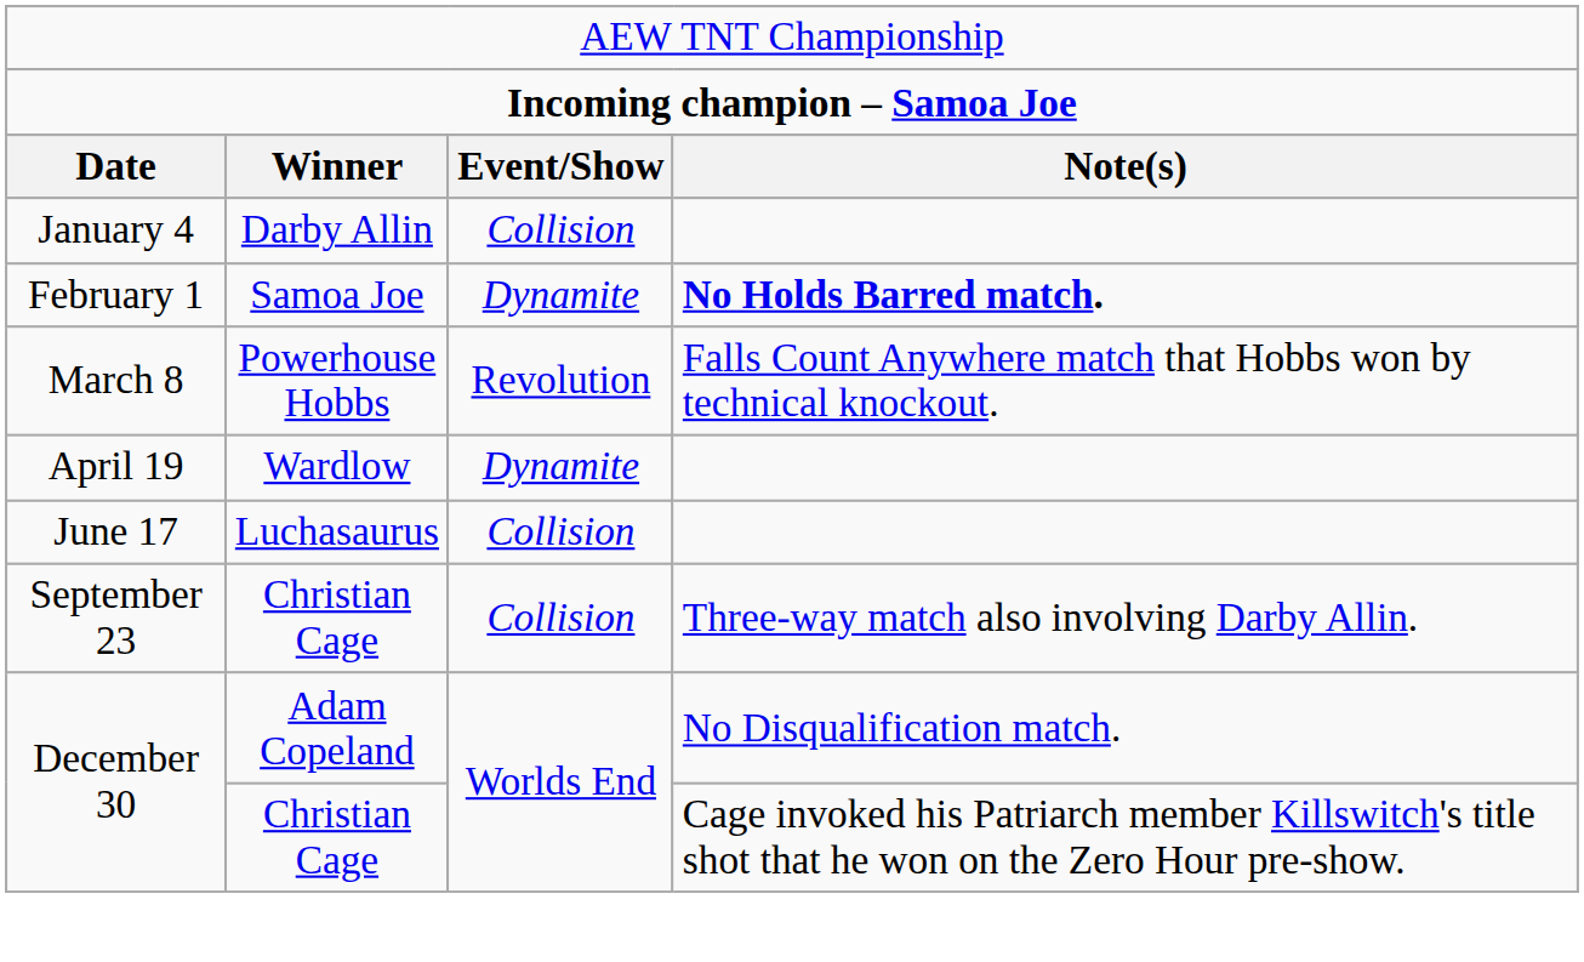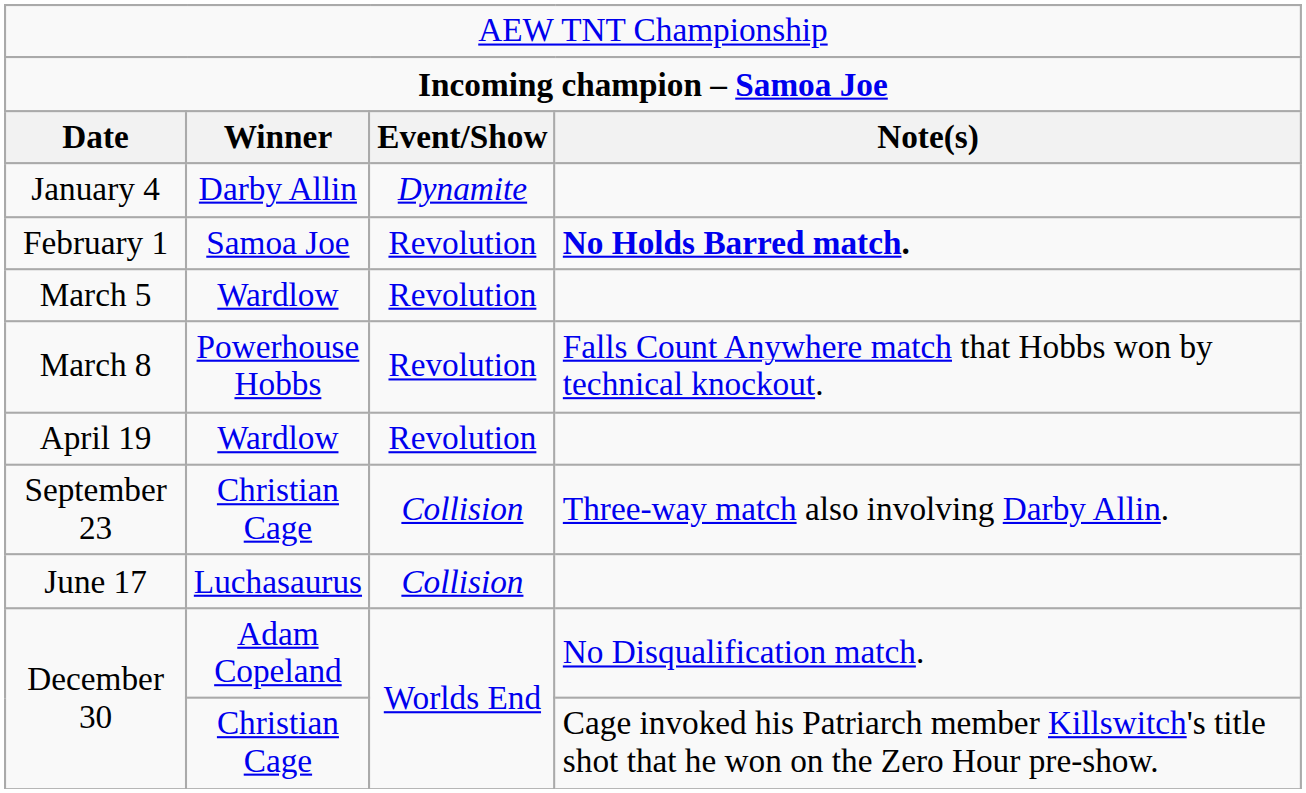 <table class="wikitable" style="text-align:center; width:100%;">
 <tr>
 <td colspan="4" style="text-align: center;"><a href='#'>AEW TNT Championship</a></td>
 </tr>
 <tr>
 <td colspan="4" style="text-align: center;"><strong>Incoming champion – <a href='#'>Samoa Joe</a></strong></td>
 </tr>
 <tr>
 <th width=14%>Date</th>
 <th width=14%>Winner</th>
 <th width=14%>Event/Show</th>
 <th width=58%>Note(s)</th>
 </tr>
 <tr>
 <td>January 4</td>
 <td><a href='#'>Darby Allin</a></td>
-<td><em><a href='#'>Collision</a></em></td>
+<td><em><a href='#'>Dynamite</a></em></td>
 <td></td>
 </tr>
 <tr>
 <td>February 1</td>
 <td><a href='#'>Samoa Joe</a></td>
-<td><em><a href='#'>Dynamite</a></em></td>
+<td><a href='#'>Revolution</a></td>
 <td align=left><strong><a href='#'>No Holds Barred match</a>.</strong></td>
+</tr>
+<tr>
+<td>March 5</td>
+<td><a href='#'>Wardlow</a></td>
+<td><a href='#'>Revolution</a></td>
+<td></td>
 </tr>
 <tr>
 <td>March 8</td>
 <td><a href='#'>Powerhouse Hobbs</a></td>
 <td><a href='#'>Revolution</a></td>
 <td align=left><a href='#'>Falls Count Anywhere match</a> that Hobbs won by <a href='#'>technical knockout</a>.</td>
 </tr>
 <tr>
 <td>April 19</td>
 <td><a href='#'>Wardlow</a></td>
-<td><em><a href='#'>Dynamite</a></em></td>
-<td></td>
-</tr>
-<tr>
-<td>June 17</td>
-<td><a href='#'>Luchasaurus</a></td>
-<td><em><a href='#'>Collision</a></em></td>
+<td><a href='#'>Revolution</a></td>
 <td></td>
 </tr>
 <tr>
 <td>September 23</td>
 <td><a href='#'>Christian Cage</a></td>
 <td><em><a href='#'>Collision</a></em></td>
 <td align=left><a href='#'>Three-way match</a> also involving <a href='#'>Darby Allin</a>.</td>
+</tr>
+<tr>
+<td>June 17</td>
+<td><a href='#'>Luchasaurus</a></td>
+<td><em><a href='#'>Collision</a></em></td>
+<td></td>
 </tr>
 <tr>
 <td rowspan=2>December 30</td>
 <td><a href='#'>Adam Copeland</a></td>
 <td rowspan=2><a href='#'>Worlds End</a></td>
 <td align=left><a href='#'>No Disqualification match</a>.</td>
 </tr>
 <tr>
 <td><a href='#'>Christian Cage</a></td>
 <td align=left>Cage invoked his Patriarch member <a href='#'>Killswitch</a>'s title shot that he won on the Zero Hour pre-show.</td>
 </tr>
 </table>
